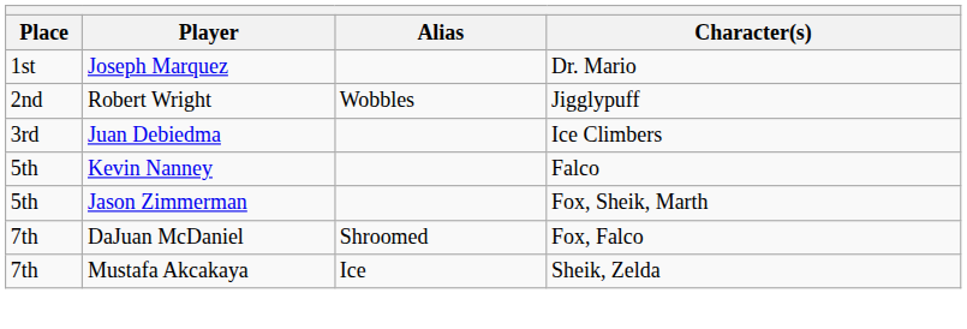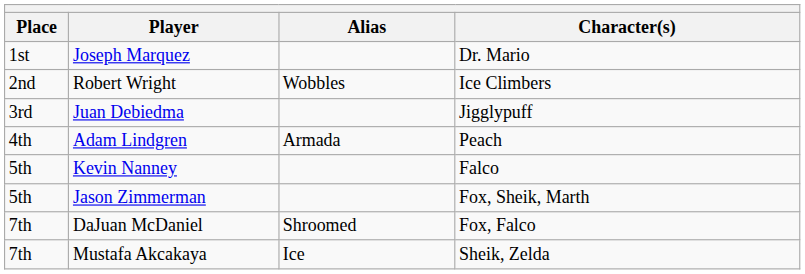 <table class="wikitable">
 <tr>
 <th colspan=4></th>
 </tr>
 <tr>
 <th style="width:50px;">Place</th>
 <th style="width:180px;">Player</th>
 <th style="width:150px;">Alias</th>
 <th style="width:300px;">Character(s)</th>
 </tr>
 <tr>
 <td>1st</td>
 <td> <a href='#'>Joseph Marquez</a></td>
 <td></td>
 <td>Dr. Mario</td>
 </tr>
 <tr>
 <td>2nd</td>
 <td> Robert Wright</td>
 <td>Wobbles</td>
-<td>Jigglypuff</td>
+<td>Ice Climbers</td>
 </tr>
 <tr>
 <td>3rd</td>
 <td> <a href='#'>Juan Debiedma</a></td>
 <td></td>
-<td>Ice Climbers</td>
+<td>Jigglypuff</td>
+</tr>
+<tr>
+<td>4th</td>
+<td> <a href='#'>Adam Lindgren</a></td>
+<td>Armada</td>
+<td>Peach</td>
 </tr>
 <tr>
 <td>5th</td>
 <td> <a href='#'>Kevin Nanney</a></td>
 <td></td>
 <td>Falco</td>
 </tr>
 <tr>
 <td>5th</td>
 <td> <a href='#'>Jason Zimmerman</a></td>
 <td></td>
 <td>Fox, Sheik, Marth</td>
 </tr>
 <tr>
 <td>7th</td>
 <td> DaJuan McDaniel</td>
 <td>Shroomed</td>
 <td>Fox, Falco</td>
 </tr>
 <tr>
 <td>7th</td>
 <td> Mustafa Akcakaya</td>
 <td>Ice</td>
 <td>Sheik, Zelda</td>
 </tr>
 </table>
